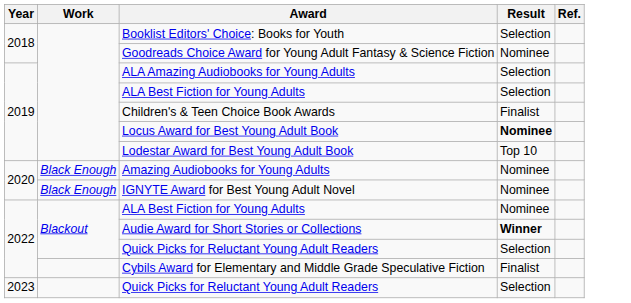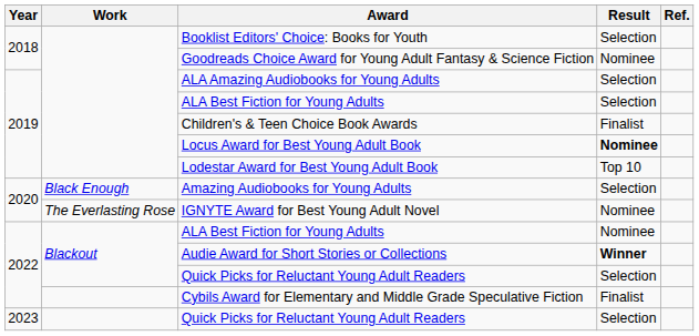 <table class="wikitable sortable mw-collapsible">
 <tr>
 <th>Year</th>
 <th>Work</th>
 <th>Award</th>
 <th>Result</th>
 <th>Ref.</th>
 </tr>
 <tr>
 <td rowspan="2">2018</td>
 <td rowspan="7"><em></em></td>
 <td><a href='#'>Booklist Editors' Choice</a>: Books for Youth</td>
 <td>Selection</td>
 <td></td>
 </tr>
 <tr>
 <td><a href='#'>Goodreads Choice Award</a> for Young Adult Fantasy & Science Fiction</td>
 <td>Nominee</td>
 <td></td>
 </tr>
 <tr>
 <td rowspan="5">2019</td>
 <td><a href='#'>ALA Amazing Audiobooks for Young Adults</a></td>
 <td>Selection</td>
 <td></td>
 </tr>
 <tr>
 <td><a href='#'>ALA Best Fiction for Young Adults</a></td>
 <td>Selection</td>
 <td></td>
 </tr>
 <tr>
 <td>Children's & Teen Choice Book Awards</td>
 <td>Finalist</td>
 <td></td>
 </tr>
 <tr>
 <td><a href='#'>Locus Award for Best Young Adult Book</a></td>
 <td><strong>Nominee</strong></td>
 <td></td>
 </tr>
 <tr>
 <td><a href='#'>Lodestar Award for Best Young Adult Book</a></td>
 <td>Top 10</td>
 <td></td>
 </tr>
 <tr>
 <td rowspan="2">2020</td>
 <td><em><a href='#'>Black Enough</a></em></td>
 <td><a href='#'>Amazing Audiobooks for Young Adults</a></td>
-<td>Nominee</td>
+<td>Selection</td>
 <td></td>
 </tr>
 <tr>
-<td><em><a href='#'>Black Enough</a></em></td>
+<td><em>The Everlasting Rose</em></td>
 <td><a href='#'>IGNYTE Award</a> for Best Young Adult Novel</td>
 <td>Nominee</td>
 <td></td>
 </tr>
 <tr>
 <td rowspan="4">2022</td>
 <td rowspan="3"><em><a href='#'>Blackout</a></em></td>
 <td><a href='#'>ALA Best Fiction for Young Adults</a></td>
 <td>Nominee</td>
 <td></td>
 </tr>
 <tr>
 <td><a href='#'>Audie Award for Short Stories or Collections</a></td>
 <td><strong>Winner</strong></td>
 <td></td>
 </tr>
 <tr>
 <td><a href='#'>Quick Picks for Reluctant Young Adult Readers</a></td>
 <td>Selection</td>
 <td></td>
 </tr>
 <tr>
 <td></td>
 <td><a href='#'>Cybils Award</a> for Elementary and Middle Grade Speculative Fiction</td>
 <td>Finalist</td>
 <td></td>
 </tr>
 <tr>
 <td>2023</td>
 <td><em></em></td>
 <td><a href='#'>Quick Picks for Reluctant Young Adult Readers</a></td>
 <td>Selection</td>
 <td></td>
 </tr>
 </table>
